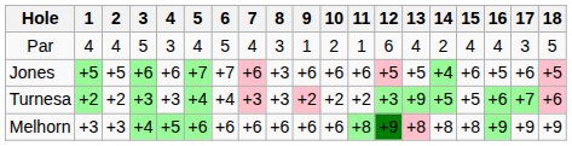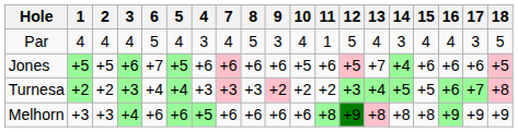 <table class="wikitable" style="text-align:center">
 <tr>
 <th>Hole</th>
 <th>1</th>
 <th>2</th>
 <th>3</th>
+<th>6</th>
+<th>5</th>
 <th>4</th>
-<th>5</th>
-<th>6</th>
 <th>7</th>
 <th>8</th>
 <th>9</th>
 <th>10</th>
 <th>11</th>
 <th>12</th>
 <th>13</th>
 <th>14</th>
 <th>15</th>
 <th>16</th>
 <th>17</th>
 <th>18</th>
 </tr>
 <tr>
 <td>Par</td>
 <td>4</td>
 <td>4</td>
-<td>5</td>
-<td>3</td>
 <td>4</td>
 <td>5</td>
 <td>4</td>
 <td>3</td>
+<td>4</td>
+<td>5</td>
+<td>3</td>
+<td>4</td>
 <td>1</td>
-<td>2</td>
-<td>1</td>
-<td>6</td>
+<td>5</td>
 <td>4</td>
-<td>2</td>
+<td>3</td>
 <td>4</td>
 <td>4</td>
 <td>3</td>
 <td>5</td>
 </tr>
 <tr>
 <td align=left> Jones</td>
 <td style="background: PaleGreen;">+5</td>
 <td>+5</td>
 <td style="background: PaleGreen;">+6</td>
+<td>+7</td>
+<td style="background: PaleGreen;">+5</td>
 <td>+6</td>
-<td style="background: PaleGreen;">+7</td>
-<td>+7</td>
 <td style="background: Pink;">+6</td>
-<td>+3</td>
 <td>+6</td>
 <td>+6</td>
+<td>+5</td>
 <td>+6</td>
 <td style="background: Pink;">+5</td>
-<td>+5</td>
+<td>+7</td>
 <td style="background: PaleGreen;">+4</td>
 <td>+6</td>
-<td>+5</td>
+<td>+6</td>
 <td>+6</td>
 <td style="background: Pink;">+5</td>
 </tr>
 <tr>
 <td align=left> Turnesa</td>
 <td style="background: PaleGreen;">+2</td>
 <td>+2</td>
 <td style="background: PaleGreen;">+3</td>
+<td>+4</td>
+<td style="background: PaleGreen;">+4</td>
 <td>+3</td>
-<td style="background: PaleGreen;">+4</td>
-<td>+4</td>
 <td style="background: Pink;">+3</td>
 <td>+3</td>
 <td style="background: Pink;">+2</td>
 <td>+2</td>
 <td>+2</td>
 <td style="background: PaleGreen;">+3</td>
-<td style="background: PaleGreen;">+9</td>
+<td style="background: PaleGreen;">+4</td>
 <td style="background: PaleGreen;">+5</td>
 <td>+5</td>
 <td style="background: PaleGreen;">+6</td>
 <td style="background: PaleGreen;">+7</td>
-<td style="background: Pink;">+6</td>
+<td style="background: Pink;">+8</td>
 </tr>
 <tr>
 <td align=left> Melhorn</td>
 <td>+3</td>
 <td>+3</td>
 <td style="background: PaleGreen;">+4</td>
+<td>+6</td>
+<td style="background: PaleGreen;">+6</td>
 <td style="background: PaleGreen;">+5</td>
-<td style="background: PaleGreen;">+6</td>
-<td>+6</td>
 <td>+6</td>
 <td>+6</td>
 <td>+6</td>
 <td>+6</td>
 <td style="background: PaleGreen;">+8</td>
 <td style="background: Green;">+9</td>
 <td style="background: Pink;">+8</td>
 <td>+8</td>
 <td>+8</td>
 <td style="background: PaleGreen;">+9</td>
 <td>+9</td>
 <td>+9</td>
 </tr>
 </table>
